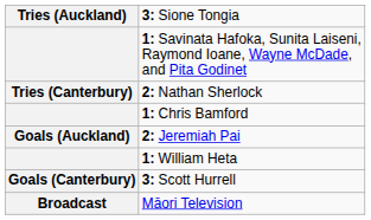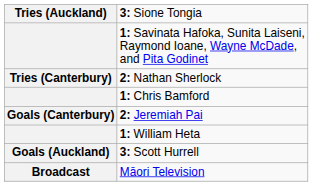 <table class="wikitable">
 <tr>
 <th>Tries (Auckland)</th>
 <td><strong>3:</strong> Sione Tongia</td>
 </tr>
 <tr>
 <th></th>
 <td><strong>1:</strong> Savinata Hafoka, Sunita Laiseni,<br> Raymond Ioane, <a href='#'>Wayne McDade</a>,<br>and <a href='#'>Pita Godinet</a></td>
 </tr>
 <tr>
 <th>Tries (Canterbury)</th>
 <td><strong>2:</strong> Nathan Sherlock</td>
 </tr>
 <tr>
 <th></th>
 <td><strong>1:</strong> Chris Bamford</td>
 </tr>
 <tr>
-<th>Goals (Auckland)</th>
+<th>Goals (Canterbury)</th>
 <td><strong>2:</strong> <a href='#'>Jeremiah Pai</a></td>
 </tr>
 <tr>
 <th></th>
 <td><strong>1:</strong> William Heta</td>
 </tr>
 <tr>
-<th>Goals (Canterbury)</th>
+<th>Goals (Auckland)</th>
 <td><strong>3:</strong> Scott Hurrell</td>
 </tr>
 <tr>
 <th>Broadcast</th>
 <td><a href='#'>Māori Television</a></td>
 </tr>
 </table>
